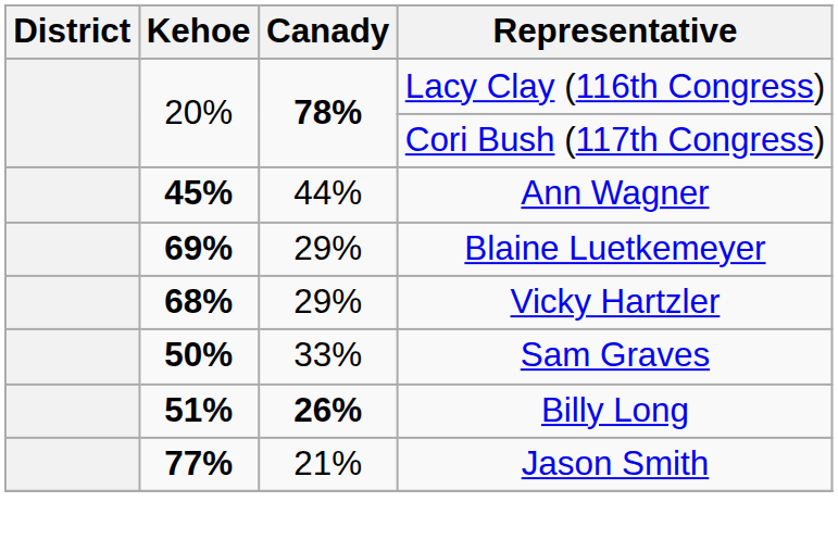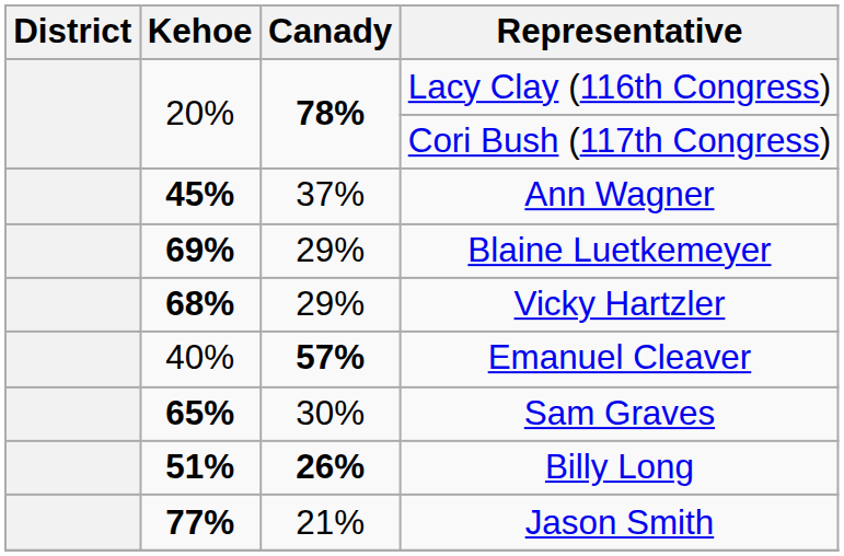 <table class=wikitable>
 <tr>
 <th>District</th>
 <th>Kehoe</th>
 <th>Canady</th>
 <th>Representative</th>
 </tr>
 <tr align=center>
 <th rowspan=2 ></th>
 <td rowspan=2>20%</td>
 <td rowspan=2><strong>78%</strong></td>
 <td><a href='#'>Lacy Clay</a> (<a href='#'>116th Congress</a>)</td>
 </tr>
 <tr align=center>
 <td><a href='#'>Cori Bush</a> (<a href='#'>117th Congress</a>)</td>
 </tr>
 <tr align=center>
 <th></th>
 <td><strong>45%</strong></td>
-<td>44%</td>
+<td>37%</td>
 <td><a href='#'>Ann Wagner</a></td>
 </tr>
 <tr align=center>
 <th></th>
 <td><strong>69%</strong></td>
 <td>29%</td>
 <td><a href='#'>Blaine Luetkemeyer</a></td>
 </tr>
 <tr align=center>
 <th></th>
 <td><strong>68%</strong></td>
 <td>29%</td>
 <td><a href='#'>Vicky Hartzler</a></td>
 </tr>
 <tr align=center>
 <th></th>
-<td><strong>50%</strong></td>
-<td>33%</td>
+<td>40%</td>
+<td><strong>57%</strong></td>
+<td><a href='#'>Emanuel Cleaver</a></td>
+</tr>
+<tr align=center>
+<th></th>
+<td><strong>65%</strong></td>
+<td>30%</td>
 <td><a href='#'>Sam Graves</a></td>
 </tr>
 <tr align=center>
 <th></th>
 <td><strong>51%</strong></td>
 <td><strong>26%</strong></td>
 <td><a href='#'>Billy Long</a></td>
 </tr>
 <tr align=center>
 <th></th>
 <td><strong>77%</strong></td>
 <td>21%</td>
 <td><a href='#'>Jason Smith</a></td>
 </tr>
 <tr align=center>
 </tr>
 </table>
